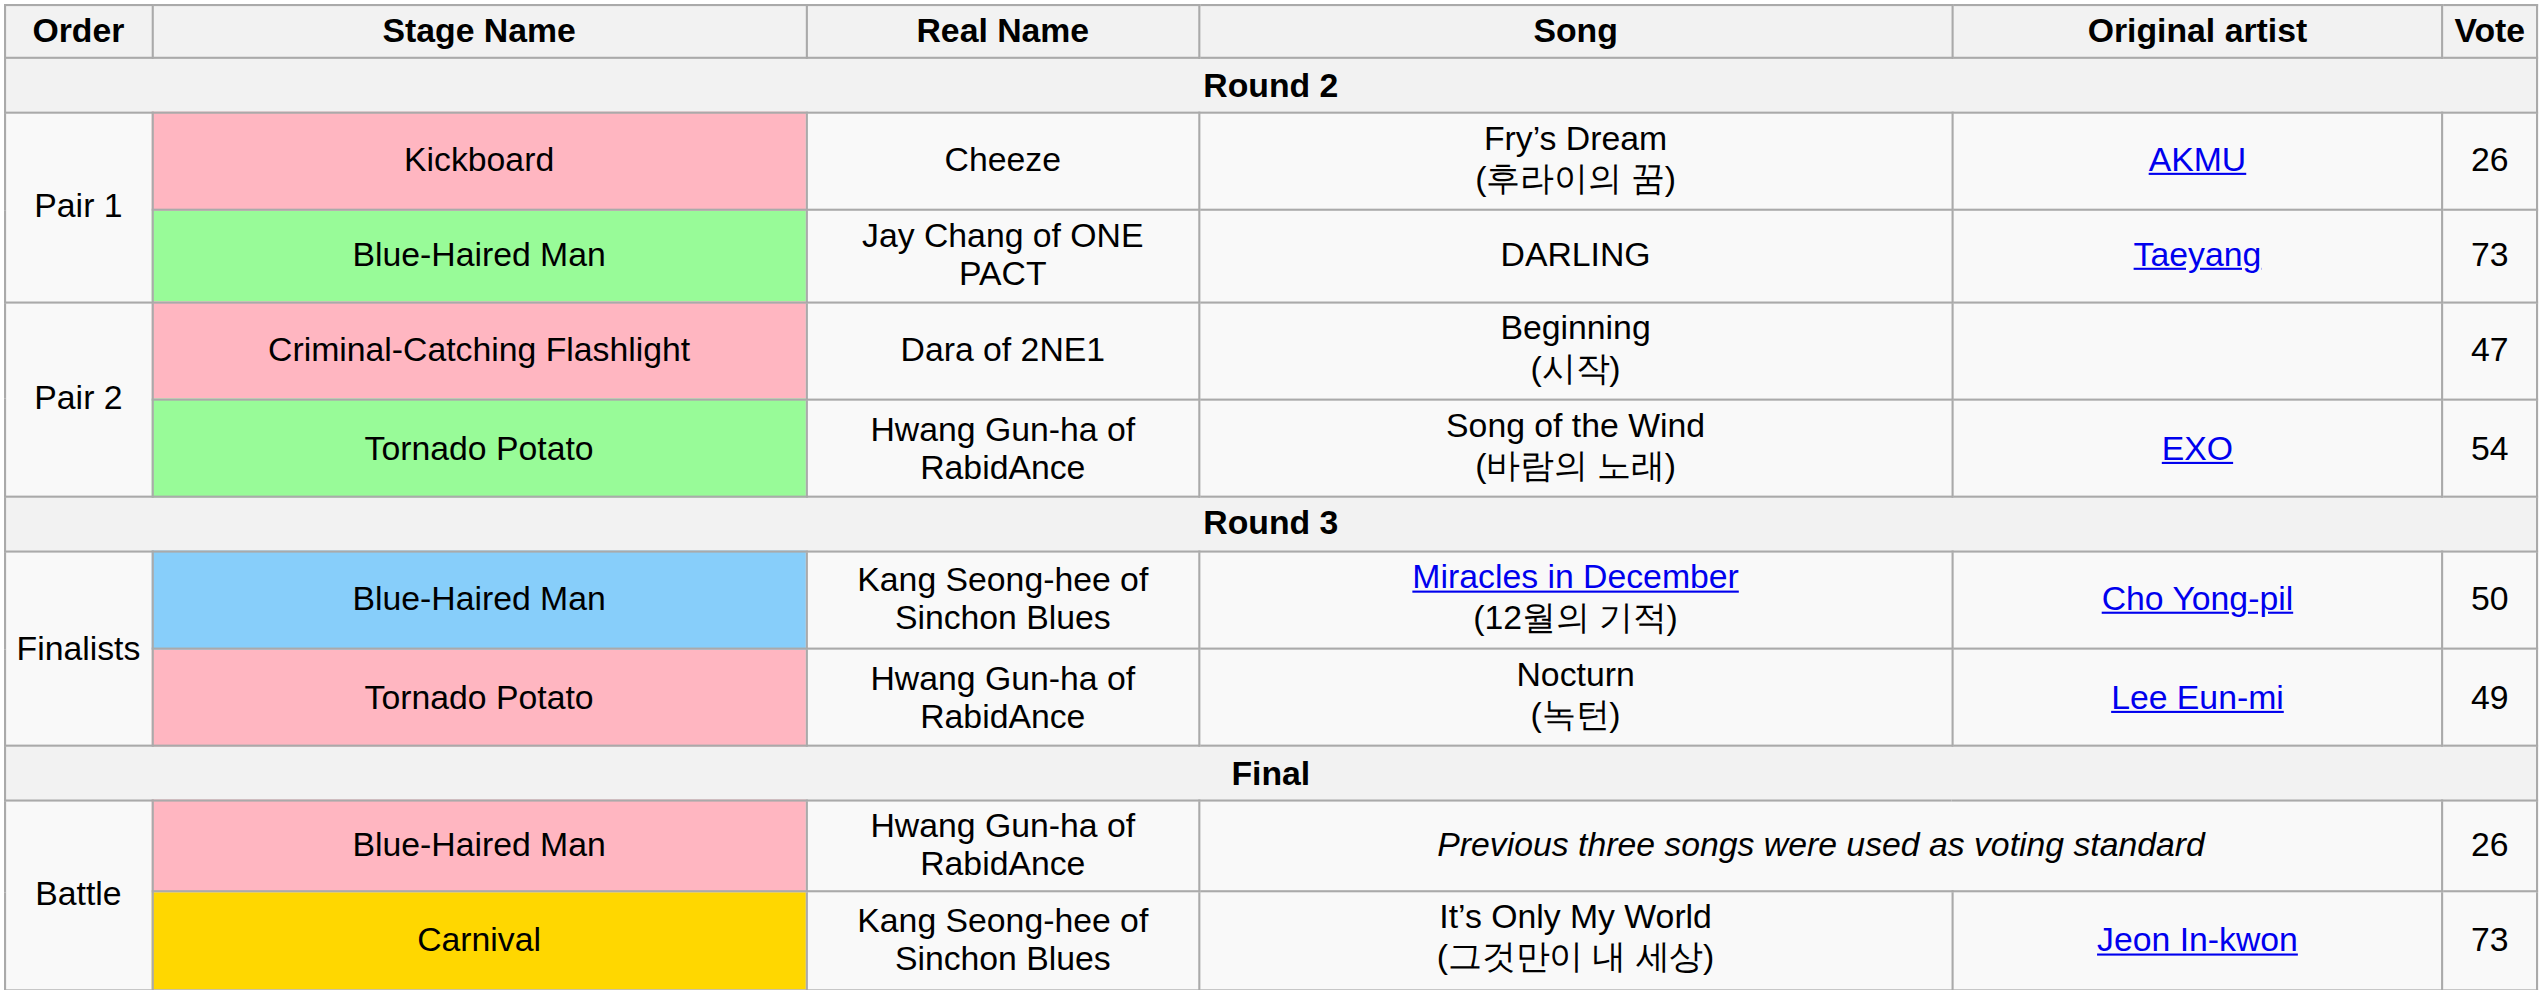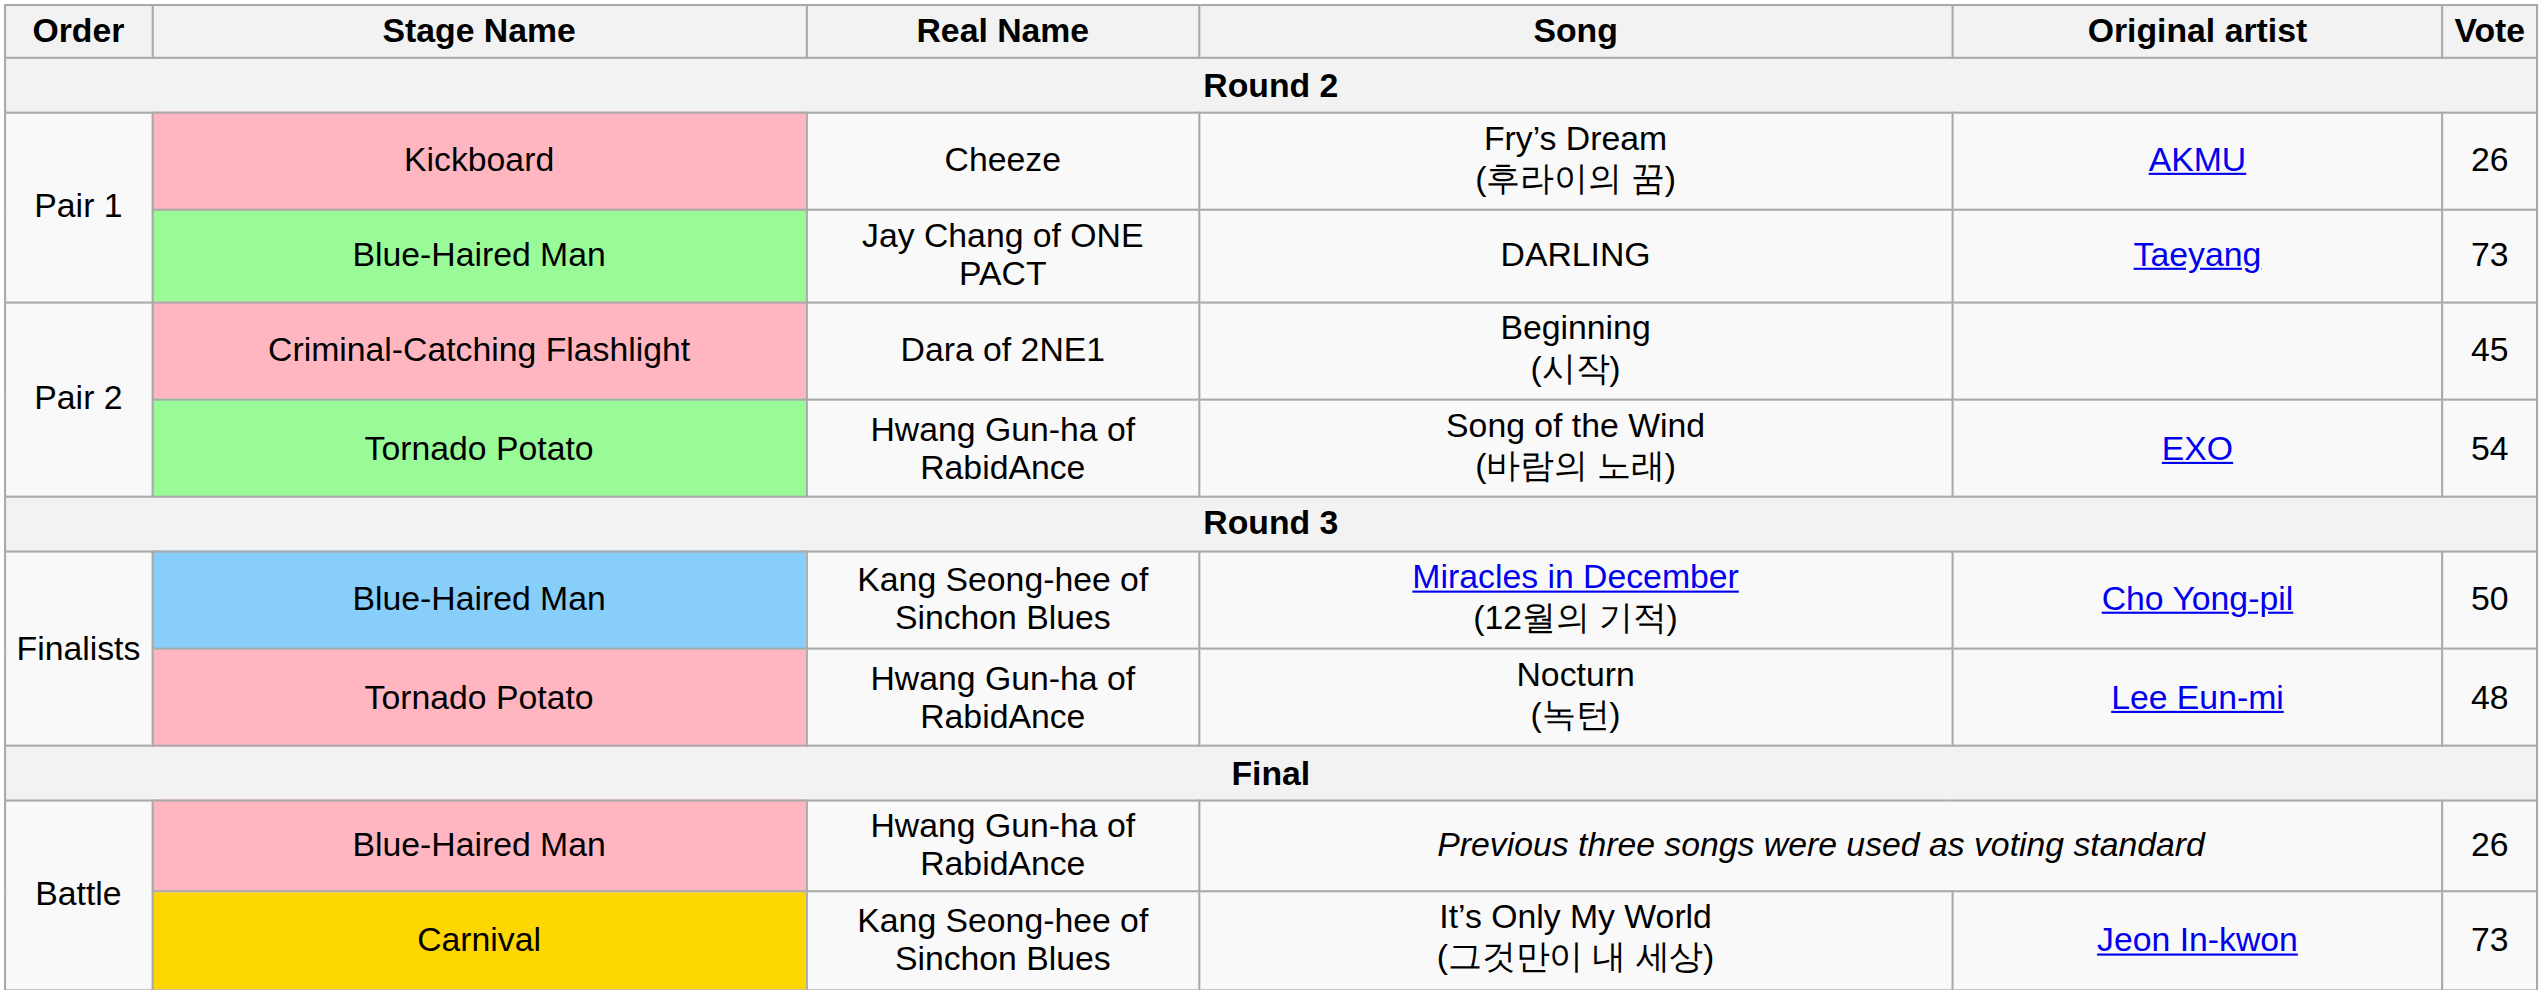 <table class="wikitable" style="text-align:center; width:95%;">
 <tr>
 <th style="width:1%">Order</th>
 <th style="width:20%;">Stage Name</th>
 <th style="width:12%">Real Name</th>
 <th style="width:23%;">Song</th>
 <th style="width:15%;">Original artist</th>
 <th style="width:1%;">Vote</th>
 </tr>
 <tr>
 <th colspan=6>Round 2</th>
 </tr>
 <tr>
 <td rowspan=2>Pair 1</td>
 <td bgcolor="lightpink">Kickboard</td>
 <td>Cheeze</td>
 <td>Fry’s Dream<br>(후라이의 꿈)</td>
 <td><a href='#'>AKMU</a></td>
 <td>26</td>
 </tr>
 <tr>
 <td bgcolor="palegreen">Blue-Haired Man</td>
 <td>Jay Chang of ONE PACT</td>
 <td>DARLING</td>
 <td><a href='#'>Taeyang</a></td>
 <td>73</td>
 </tr>
 <tr>
 <td rowspan=2>Pair 2</td>
 <td bgcolor="lightpink">Criminal-Catching Flashlight</td>
 <td>Dara of 2NE1</td>
 <td>Beginning<br>(시작)</td>
 <td></td>
-<td>47</td>
+<td>45</td>
 </tr>
 <tr>
 <td bgcolor="palegreen">Tornado Potato</td>
 <td>Hwang Gun-ha of RabidAnce</td>
 <td>Song of the Wind<br>(바람의 노래)</td>
 <td><a href='#'>EXO</a></td>
 <td>54</td>
 </tr>
 <tr>
 <th colspan=6>Round 3</th>
 </tr>
 <tr>
 <td rowspan=2>Finalists</td>
 <td bgcolor="lightskyblue">Blue-Haired Man</td>
 <td>Kang Seong-hee of Sinchon Blues</td>
 <td><a href='#'>Miracles in December</a><br>(12월의 기적)</td>
 <td><a href='#'>Cho Yong-pil</a></td>
 <td>50</td>
 </tr>
 <tr>
 <td bgcolor="lightpink">Tornado Potato</td>
 <td>Hwang Gun-ha of RabidAnce</td>
 <td>Nocturn<br>(녹턴)</td>
 <td><a href='#'>Lee Eun-mi</a></td>
-<td>49</td>
+<td>48</td>
 </tr>
 <tr>
 <th colspan=6>Final</th>
 </tr>
 <tr>
 <td rowspan=2>Battle</td>
 <td bgcolor="lightpink">Blue-Haired Man</td>
 <td>Hwang Gun-ha of RabidAnce</td>
 <td colspan=2><em>Previous three songs were used as voting standard</em></td>
 <td>26</td>
 </tr>
 <tr>
 <td bgcolor="gold">Carnival</td>
 <td>Kang Seong-hee of Sinchon Blues</td>
 <td>It’s Only My World<br>(그것만이 내 세상)</td>
 <td><a href='#'>Jeon In-kwon</a></td>
 <td>73</td>
 </tr>
 </table>
